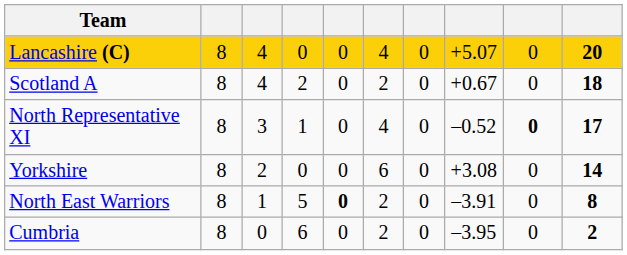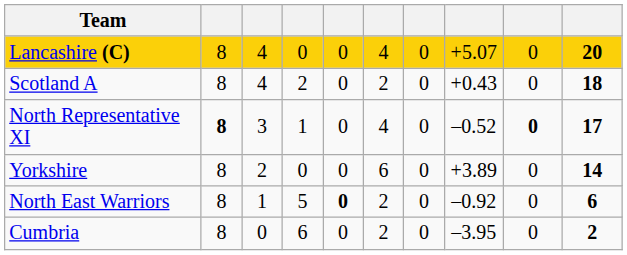 <table class="wikitable" style="text-align:center">
 <tr>
 <th width="150">Team</th>
 <th width="25"></th>
 <th width="25"></th>
 <th width="25"></th>
 <th width="25"></th>
 <th width="25"></th>
 <th width="25"></th>
 <th width="40"></th>
 <th width="40"></th>
 <th width="40"></th>
 </tr>
 <tr style="background:#fbd009">
 <td style="text-align:left"><a href='#'>Lancashire</a> <strong>(C)</strong></td>
 <td>8</td>
 <td>4</td>
 <td>0</td>
 <td>0</td>
 <td>4</td>
 <td>0</td>
 <td>+5.07</td>
 <td>0</td>
 <td><strong>20</strong></td>
 </tr>
 <tr>
 <td style="text-align:left"><a href='#'>Scotland A</a></td>
 <td>8</td>
 <td>4</td>
 <td>2</td>
 <td>0</td>
 <td>2</td>
 <td>0</td>
-<td>+0.67</td>
+<td>+0.43</td>
 <td>0</td>
 <td><strong>18</strong></td>
 </tr>
 <tr>
 <td style="text-align:left"><a href='#'>North Representative XI</a></td>
-<td>8</td>
+<td><strong>8</strong></td>
 <td>3</td>
 <td>1</td>
 <td>0</td>
 <td>4</td>
 <td>0</td>
 <td>–0.52</td>
 <td><strong>0</strong></td>
 <td><strong>17</strong></td>
 </tr>
 <tr>
 <td style="text-align:left"><a href='#'>Yorkshire</a></td>
 <td>8</td>
 <td>2</td>
 <td>0</td>
 <td>0</td>
 <td>6</td>
 <td>0</td>
-<td>+3.08</td>
+<td>+3.89</td>
 <td>0</td>
 <td><strong>14</strong></td>
 </tr>
 <tr>
 <td style="text-align:left"><a href='#'>North East Warriors</a></td>
 <td>8</td>
 <td>1</td>
 <td>5</td>
 <td><strong>0</strong></td>
 <td>2</td>
 <td>0</td>
-<td>–3.91</td>
+<td>–0.92</td>
 <td>0</td>
-<td><strong>8</strong></td>
+<td><strong>6</strong></td>
 </tr>
 <tr>
 <td style="text-align:left"><a href='#'>Cumbria</a></td>
 <td>8</td>
 <td>0</td>
 <td>6</td>
 <td>0</td>
 <td>2</td>
 <td>0</td>
 <td>–3.95</td>
 <td>0</td>
 <td><strong>2</strong></td>
 </tr>
 </table>
